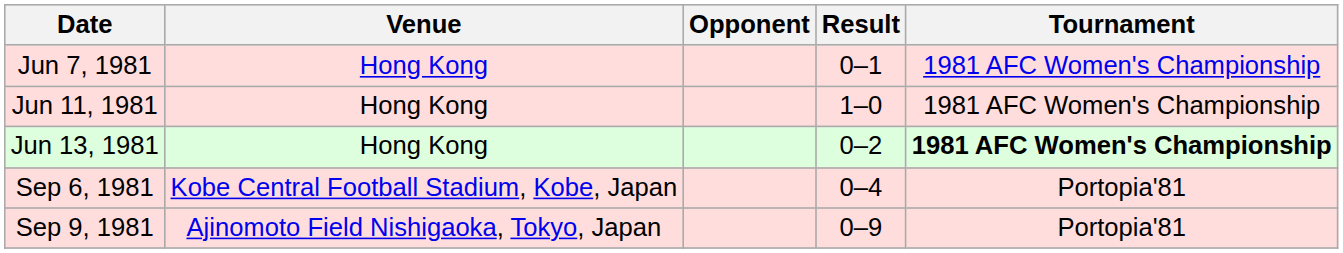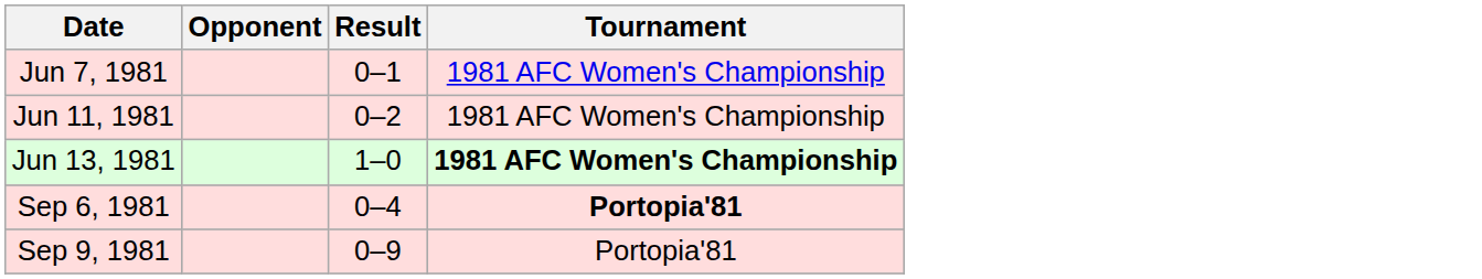 <table class="wikitable" style="text-align: center">
 <tr>
 <th>Date</th>
-<th>Venue</th>
 <th>Opponent</th>
 <th>Result</th>
 <th>Tournament</th>
 </tr>
 <tr style="background-color:#ffdddd">
 <td>Jun 7, 1981</td>
-<td><a href='#'>Hong Kong</a></td>
 <td></td>
 <td>0–1</td>
 <td><a href='#'>1981 AFC Women's Championship</a></td>
 </tr>
 <tr style="background-color:#ffdddd">
 <td>Jun 11, 1981</td>
-<td>Hong Kong</td>
 <td></td>
-<td>1–0</td>
+<td>0–2</td>
 <td>1981 AFC Women's Championship</td>
 </tr>
 <tr style="background-color:#ddffdd">
 <td>Jun 13, 1981</td>
-<td>Hong Kong</td>
 <td></td>
-<td>0–2</td>
+<td>1–0</td>
 <td><strong>1981 AFC Women's Championship</strong></td>
 </tr>
 <tr style="background-color:#ffdddd">
 <td>Sep 6, 1981</td>
-<td><a href='#'>Kobe Central Football Stadium</a>, <a href='#'>Kobe</a>, Japan</td>
 <td></td>
 <td>0–4</td>
-<td>Portopia'81</td>
+<td><strong>Portopia'81</strong></td>
 </tr>
 <tr style="background-color:#ffdddd">
 <td>Sep 9, 1981</td>
-<td><a href='#'>Ajinomoto Field Nishigaoka</a>, <a href='#'>Tokyo</a>, Japan</td>
 <td></td>
 <td>0–9</td>
 <td>Portopia'81</td>
 </tr>
 </table>
